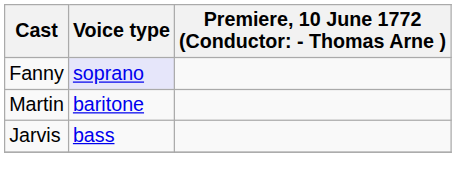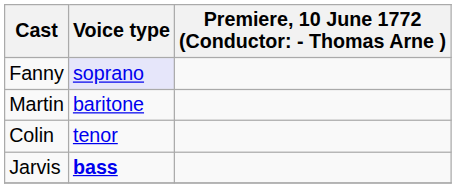 <table class="wikitable">
 <tr>
 <th>Cast</th>
 <th>Voice type</th>
 <th>Premiere, 10 June 1772  <br>(Conductor: - Thomas Arne )</th>
 </tr>
 <tr>
 <td>Fanny</td>
 <td style="background: lavender;"><a href='#'>soprano</a></td>
 <td></td>
 </tr>
 <tr>
 <td>Martin</td>
 <td><a href='#'>baritone</a></td>
 <td></td>
 </tr>
 <tr>
+<td>Colin</td>
+<td><a href='#'>tenor</a></td>
+<td></td>
+</tr>
+<tr>
 <td>Jarvis</td>
-<td><a href='#'>bass</a></td>
+<td><strong><a href='#'>bass</a></strong></td>
 <td></td>
 </tr>
 <tr>
 </tr>
 </table>
